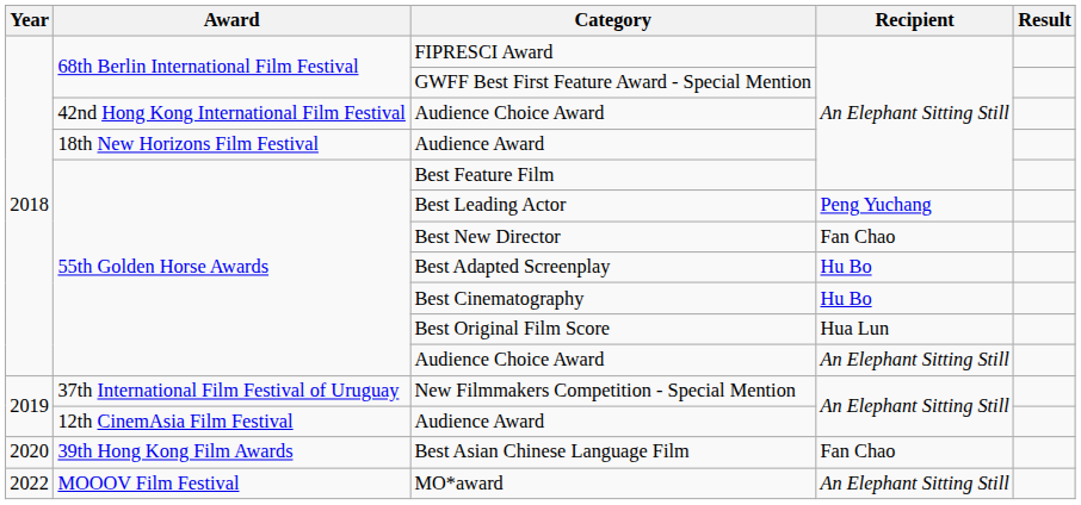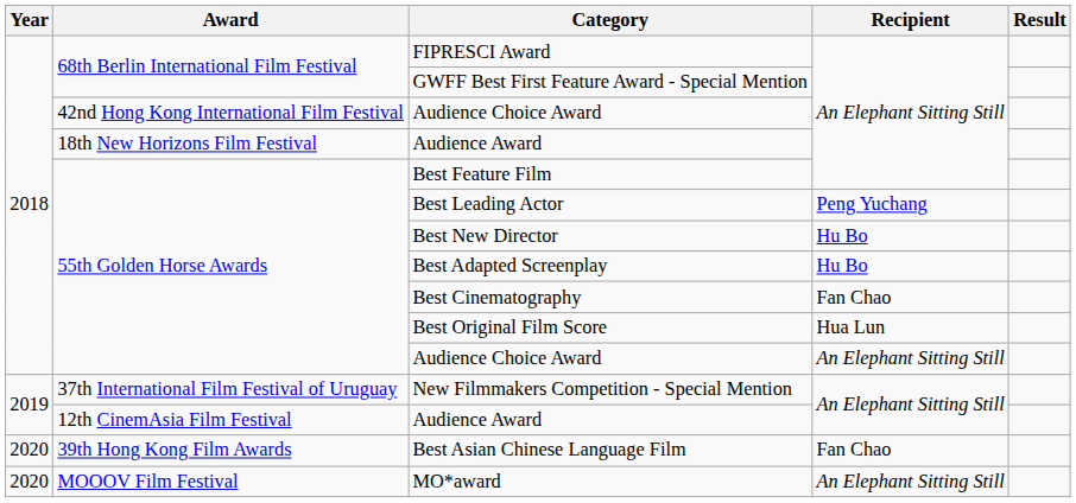 <table class="wikitable">
 <tr>
 <th>Year</th>
 <th>Award</th>
 <th>Category</th>
 <th>Recipient</th>
 <th>Result</th>
 </tr>
 <tr>
 <td rowspan=11>2018</td>
 <td rowspan=2><a href='#'>68th Berlin International Film Festival</a></td>
 <td>FIPRESCI Award</td>
 <td rowspan=5><em>An Elephant Sitting Still</em></td>
 <td></td>
 </tr>
 <tr>
 <td>GWFF Best First Feature Award - Special Mention</td>
 <td></td>
 </tr>
 <tr>
 <td>42nd <a href='#'>Hong Kong International Film Festival</a></td>
 <td>Audience Choice Award</td>
 <td></td>
 </tr>
 <tr>
 <td>18th <a href='#'>New Horizons Film Festival</a></td>
 <td>Audience Award</td>
 <td></td>
 </tr>
 <tr>
 <td rowspan=7><a href='#'>55th Golden Horse Awards</a></td>
 <td>Best Feature Film</td>
 <td></td>
 </tr>
 <tr>
 <td>Best Leading Actor</td>
 <td><a href='#'>Peng Yuchang</a></td>
 <td></td>
 </tr>
 <tr>
 <td>Best New Director</td>
-<td>Fan Chao</td>
+<td><a href='#'>Hu Bo</a></td>
 <td></td>
 </tr>
 <tr>
 <td>Best Adapted Screenplay</td>
 <td><a href='#'>Hu Bo</a></td>
 <td></td>
 </tr>
 <tr>
 <td>Best Cinematography</td>
-<td><a href='#'>Hu Bo</a></td>
+<td>Fan Chao</td>
 <td></td>
 </tr>
 <tr>
 <td>Best Original Film Score</td>
 <td>Hua Lun</td>
 <td></td>
 </tr>
 <tr>
 <td>Audience Choice Award</td>
 <td><em>An Elephant Sitting Still</em></td>
 <td></td>
 </tr>
 <tr>
 <td rowspan=2>2019</td>
 <td>37th <a href='#'>International Film Festival of Uruguay</a></td>
 <td>New Filmmakers Competition - Special Mention</td>
 <td rowspan=2><em>An Elephant Sitting Still</em></td>
 <td></td>
 </tr>
 <tr>
 <td>12th <a href='#'>CinemAsia Film Festival</a></td>
 <td>Audience Award</td>
 <td></td>
 </tr>
 <tr>
 <td>2020</td>
 <td><a href='#'>39th Hong Kong Film Awards</a></td>
 <td>Best Asian Chinese Language Film</td>
 <td>Fan Chao</td>
 <td></td>
 </tr>
 <tr>
-<td>2022</td>
+<td>2020</td>
 <td><a href='#'>MOOOV Film Festival</a></td>
 <td>MO*award</td>
 <td><em>An Elephant Sitting Still</em></td>
 <td></td>
 </tr>
 </table>
